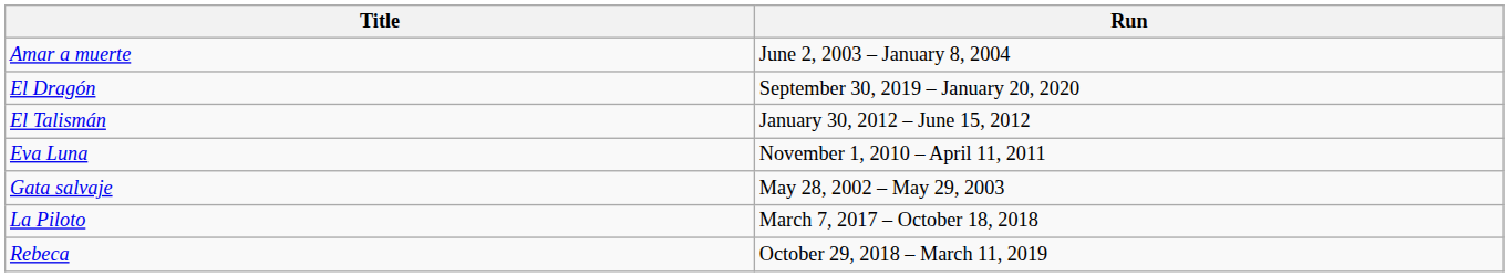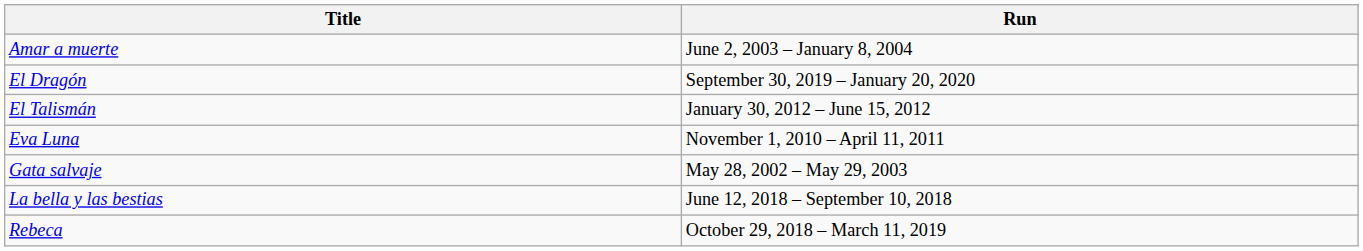 <table class="wikitable sortable" style="width:80%; font-size:85%;">
 <tr>
 <th style="width:25%;">Title</th>
 <th style="width:25%;">Run</th>
 </tr>
 <tr>
 <td><em><a href='#'>Amar a muerte</a></em></td>
 <td>June 2, 2003 – January 8, 2004</td>
 </tr>
 <tr>
 <td><em><a href='#'>El Dragón</a></em></td>
 <td>September 30, 2019 – January 20, 2020</td>
 </tr>
 <tr>
 <td><em><a href='#'>El Talismán</a></em></td>
 <td>January 30, 2012 – June 15, 2012</td>
 </tr>
 <tr>
 <td><em><a href='#'>Eva Luna</a></em></td>
 <td>November 1, 2010 – April 11, 2011</td>
 </tr>
 <tr>
 <td><em><a href='#'>Gata salvaje</a></em></td>
 <td>May 28, 2002 – May 29, 2003</td>
 </tr>
 <tr>
-<td><em><a href='#'>La Piloto</a></em></td>
-<td>March 7, 2017 – October 18, 2018</td>
+<td><em><a href='#'>La bella y las bestias</a></em></td>
+<td>June 12, 2018 – September 10, 2018</td>
 </tr>
 <tr>
 <td><em><a href='#'>Rebeca</a></em></td>
 <td>October 29, 2018 – March 11, 2019</td>
 </tr>
 </table>
